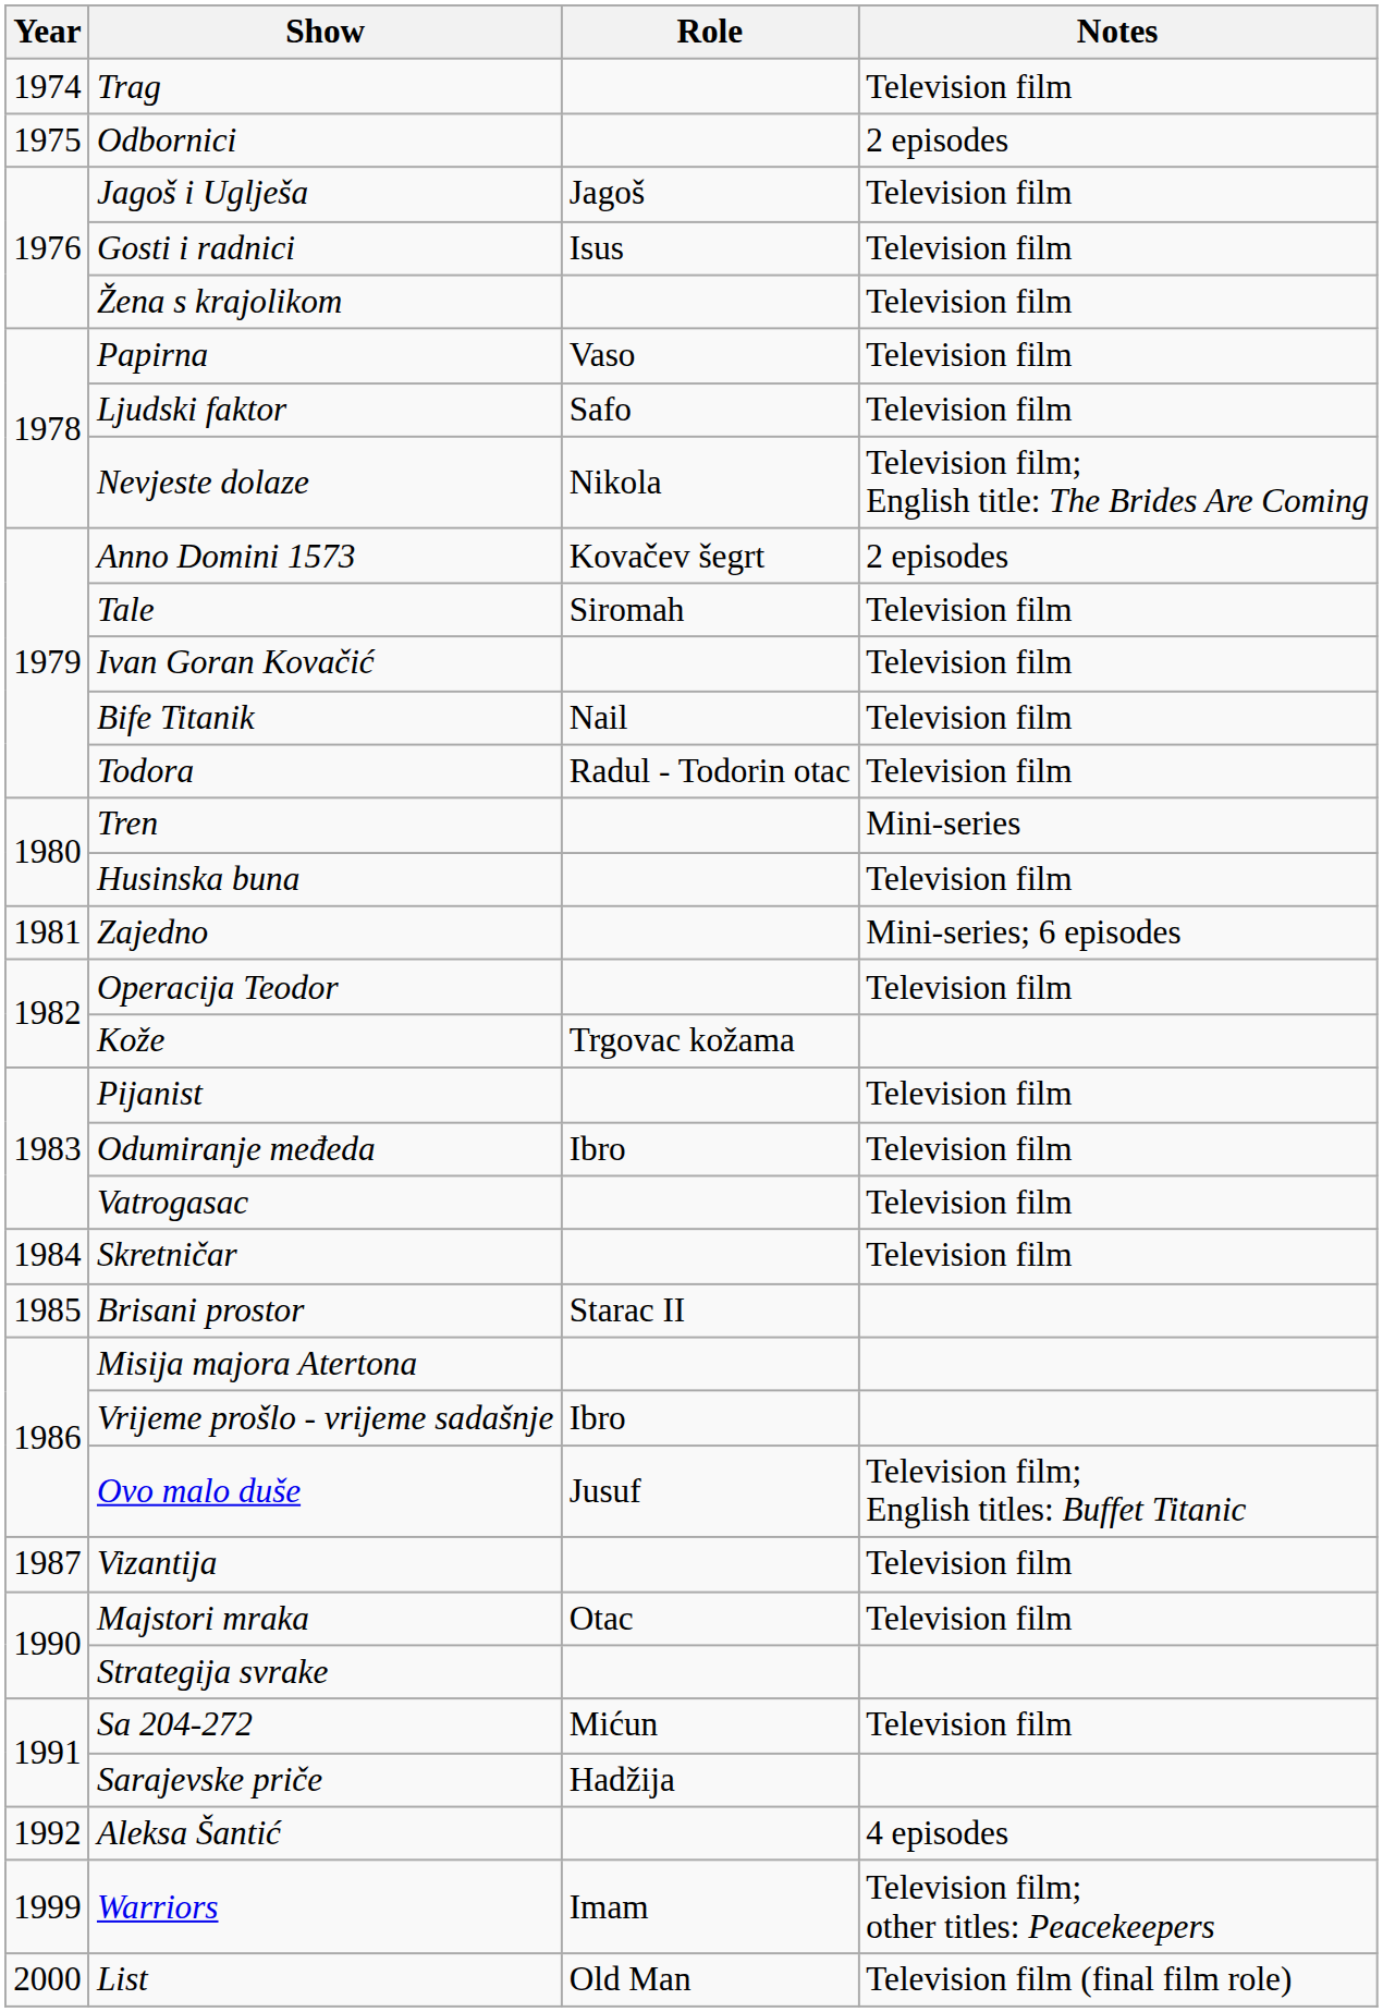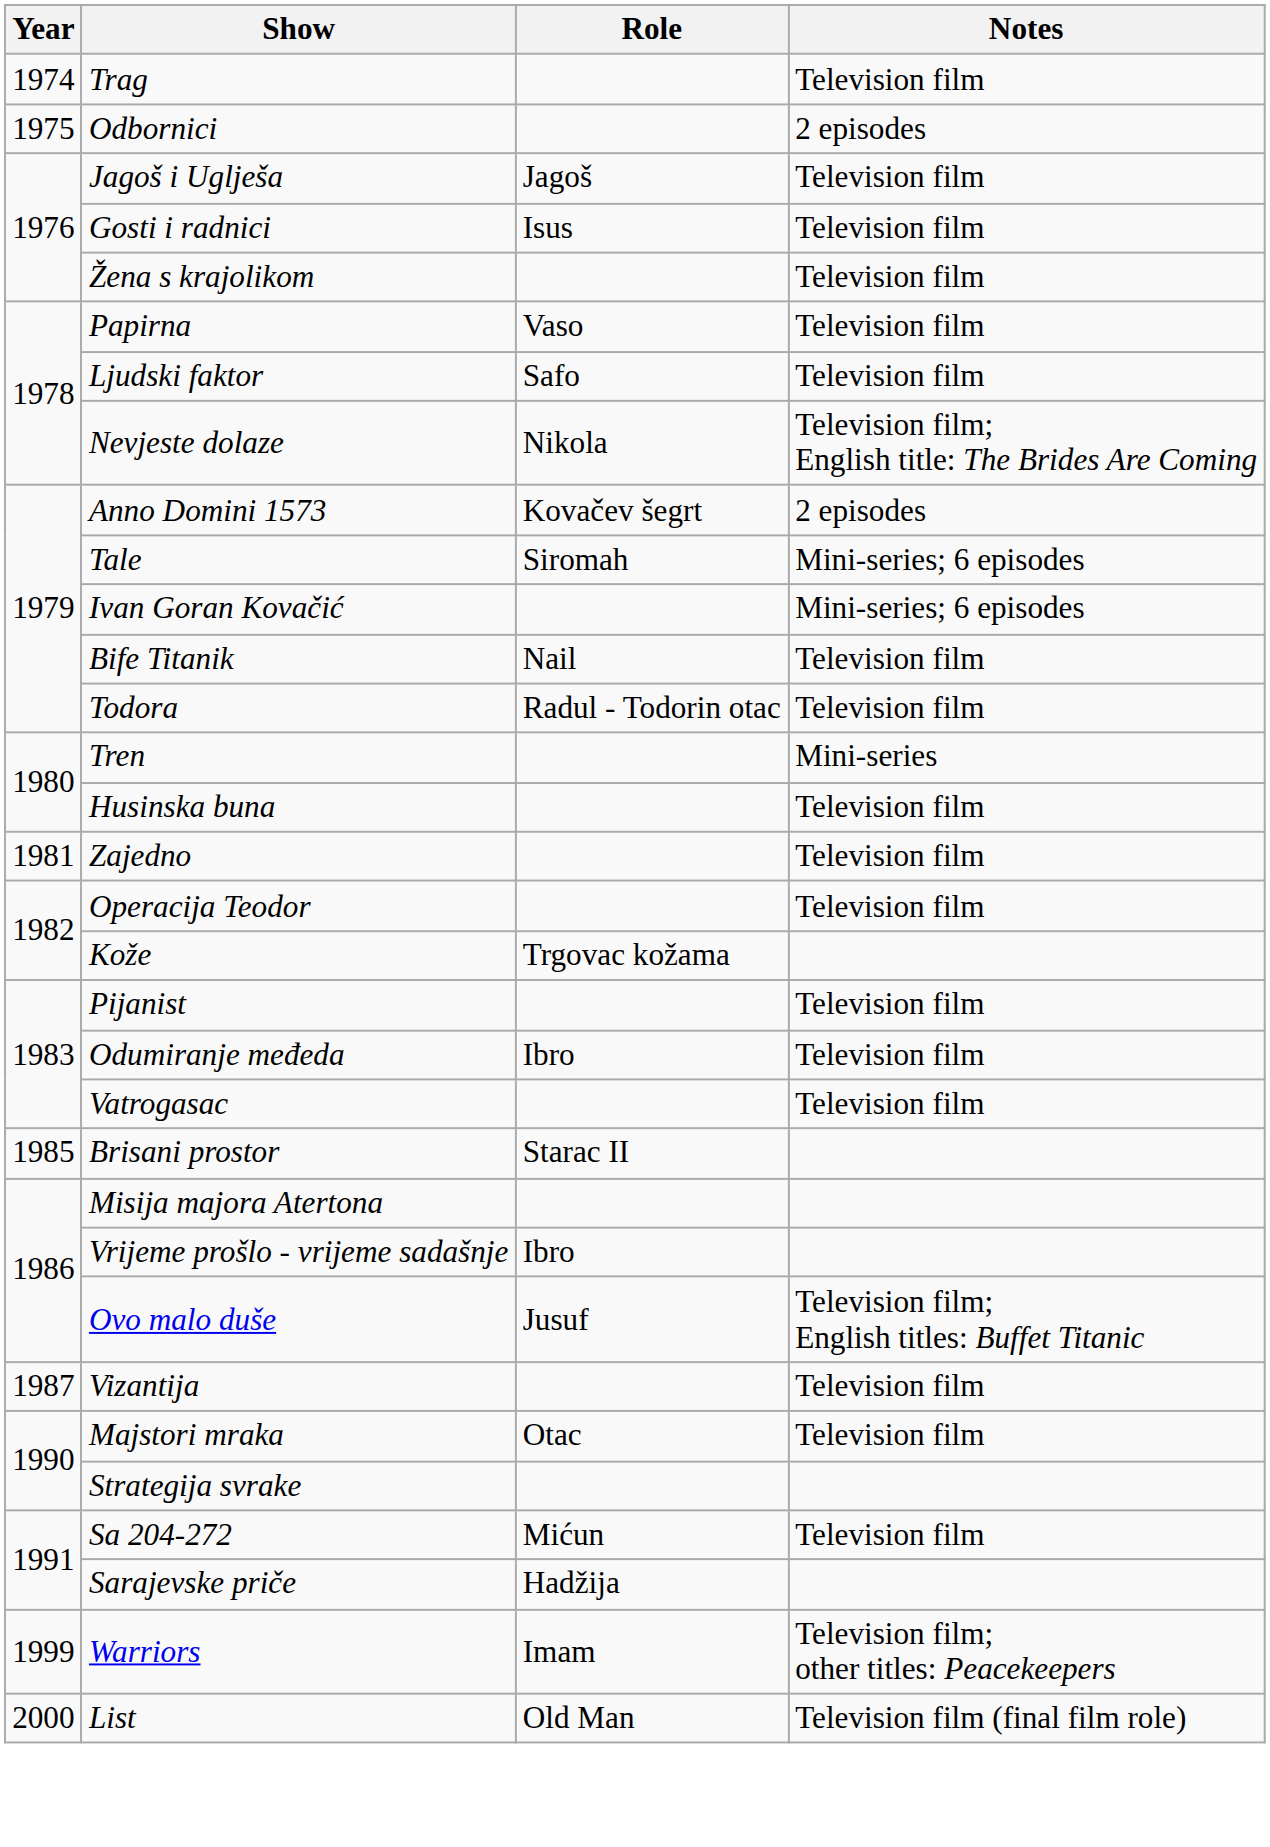 <table class="wikitable plainrowheaders">
 <tr>
 <th>Year</th>
 <th>Show</th>
 <th>Role</th>
 <th class="unsortable">Notes</th>
 </tr>
 <tr>
 <td>1974</td>
 <td><em>Trag</em></td>
 <td></td>
 <td>Television film</td>
 </tr>
 <tr>
 <td>1975</td>
 <td><em>Odbornici</em></td>
 <td></td>
 <td>2 episodes</td>
 </tr>
 <tr>
 <td rowspan="3">1976</td>
 <td><em>Jagoš i Uglješa</em></td>
 <td>Jagoš</td>
 <td>Television film</td>
 </tr>
 <tr>
 <td><em>Gosti i radnici</em></td>
 <td>Isus</td>
 <td>Television film</td>
 </tr>
 <tr>
 <td><em>Žena s krajolikom</em></td>
 <td></td>
 <td>Television film</td>
 </tr>
 <tr>
 <td rowspan="3">1978</td>
 <td><em>Papirna</em></td>
 <td>Vaso</td>
 <td>Television film</td>
 </tr>
 <tr>
 <td><em>Ljudski faktor</em></td>
 <td>Safo</td>
 <td>Television film</td>
 </tr>
 <tr>
 <td><em>Nevjeste dolaze</em></td>
 <td>Nikola</td>
 <td>Television film; <br>English title: <em>The Brides Are Coming</em></td>
 </tr>
 <tr>
 <td rowspan="5">1979</td>
 <td><em>Anno Domini 1573</em></td>
 <td>Kovačev šegrt</td>
 <td>2 episodes</td>
 </tr>
 <tr>
 <td><em>Tale</em></td>
 <td>Siromah</td>
-<td>Television film</td>
+<td>Mini-series; 6 episodes</td>
 </tr>
 <tr>
 <td><em>Ivan Goran Kovačić</em></td>
 <td></td>
-<td>Television film</td>
+<td>Mini-series; 6 episodes</td>
 </tr>
 <tr>
 <td><em>Bife Titanik</em></td>
 <td>Nail</td>
 <td>Television film</td>
 </tr>
 <tr>
 <td><em>Todora</em></td>
 <td>Radul - Todorin otac</td>
 <td>Television film</td>
 </tr>
 <tr>
 <td rowspan="2">1980</td>
 <td><em>Tren</em></td>
 <td></td>
 <td>Mini-series</td>
 </tr>
 <tr>
 <td><em>Husinska buna</em></td>
 <td></td>
 <td>Television film</td>
 </tr>
 <tr>
 <td>1981</td>
 <td><em>Zajedno</em></td>
 <td></td>
-<td>Mini-series; 6 episodes</td>
+<td>Television film</td>
 </tr>
 <tr>
 <td rowspan="2">1982</td>
 <td><em>Operacija Teodor</em></td>
 <td></td>
 <td>Television film</td>
 </tr>
 <tr>
 <td><em>Kože</em></td>
 <td>Trgovac kožama</td>
 <td></td>
 </tr>
 <tr>
 <td rowspan="3">1983</td>
 <td><em>Pijanist</em></td>
 <td></td>
 <td>Television film</td>
 </tr>
 <tr>
 <td><em>Odumiranje međeda</em></td>
 <td>Ibro</td>
 <td>Television film</td>
 </tr>
 <tr>
 <td><em>Vatrogasac</em></td>
-<td></td>
-<td>Television film</td>
-</tr>
-<tr>
-<td>1984</td>
-<td><em>Skretničar</em></td>
 <td></td>
 <td>Television film</td>
 </tr>
 <tr>
 <td>1985</td>
 <td><em>Brisani prostor</em></td>
 <td>Starac II</td>
 <td></td>
 </tr>
 <tr>
 <td rowspan="3">1986</td>
 <td><em>Misija majora Atertona</em></td>
 <td></td>
 <td></td>
 </tr>
 <tr>
 <td><em>Vrijeme prošlo - vrijeme sadašnje</em></td>
 <td>Ibro</td>
 <td></td>
 </tr>
 <tr>
 <td><em><a href='#'>Ovo malo duše</a></em></td>
 <td>Jusuf</td>
 <td>Television film; <br>English titles: <em>Buffet Titanic</em></td>
 </tr>
 <tr>
 <td>1987</td>
 <td><em>Vizantija</em></td>
 <td></td>
 <td>Television film</td>
 </tr>
 <tr>
 <td rowspan="2">1990</td>
 <td><em>Majstori mraka</em></td>
 <td>Otac</td>
 <td>Television film</td>
 </tr>
 <tr>
 <td><em>Strategija svrake</em></td>
 <td></td>
 <td></td>
 </tr>
 <tr>
 <td rowspan="2">1991</td>
 <td><em>Sa 204-272</em></td>
 <td>Mićun</td>
 <td>Television film</td>
 </tr>
 <tr>
 <td><em>Sarajevske priče</em></td>
 <td>Hadžija</td>
 <td></td>
 </tr>
 <tr>
-<td>1992</td>
-<td><em>Aleksa Šantić</em></td>
-<td></td>
-<td>4 episodes</td>
-</tr>
-<tr>
 <td>1999</td>
 <td><em><a href='#'>Warriors</a></em></td>
 <td>Imam</td>
 <td>Television film; <br>other titles: <em>Peacekeepers</em></td>
 </tr>
 <tr>
 <td>2000</td>
 <td><em>List</em></td>
 <td>Old Man</td>
 <td>Television film (final film role)</td>
 </tr>
 </table>
